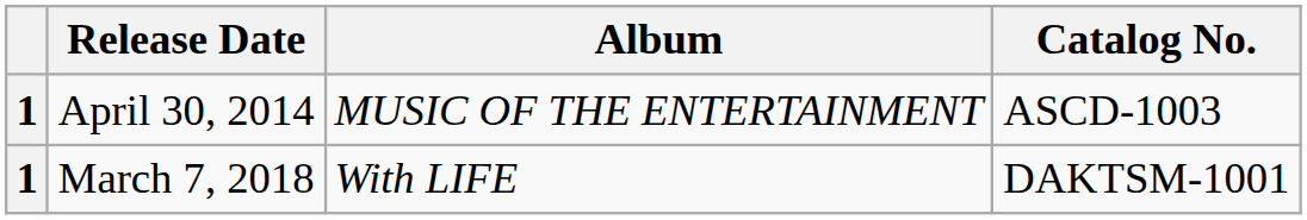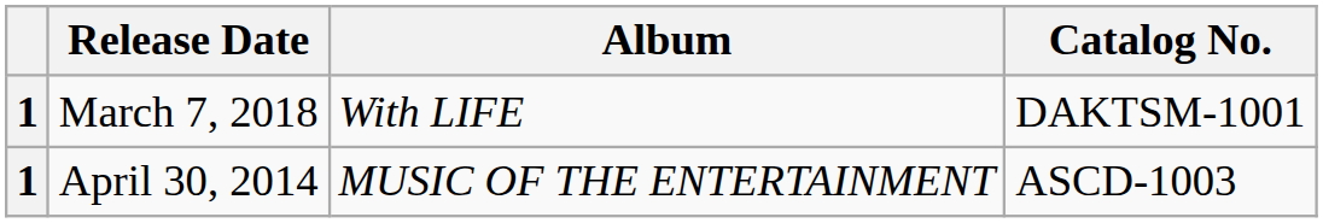 <table class="wikitable">
 <tr>
 <th></th>
 <th>Release Date</th>
 <th>Album</th>
 <th>Catalog No.</th>
 </tr>
 <tr>
 <th>1</th>
+<td>March 7, 2018</td>
+<td><em>With LIFE</em></td>
+<td>DAKTSM-1001</td>
+</tr>
+<tr>
+<th>1</th>
 <td>April 30, 2014</td>
 <td><em>MUSIC OF THE ENTERTAINMENT</em></td>
 <td>ASCD-1003</td>
 </tr>
-<tr>
-<th>1</th>
-<td>March 7, 2018</td>
-<td><em>With LIFE</em></td>
-<td>DAKTSM-1001</td>
-</tr>
 </table>
